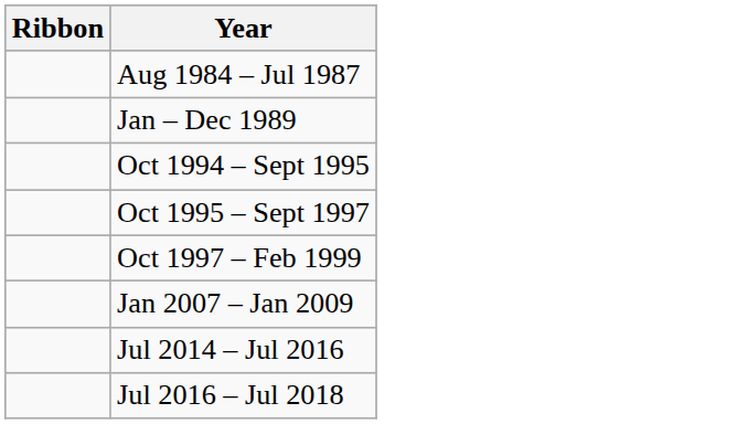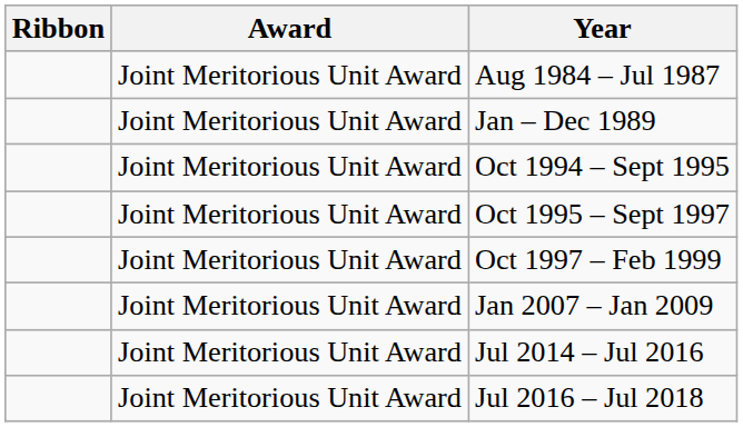 <table class="wikitable">
 <tr>
 <th>Ribbon</th>
+<th>Award</th>
 <th>Year</th>
 </tr>
 <tr>
 <td></td>
+<td>Joint Meritorious Unit Award</td>
 <td>Aug 1984 – Jul 1987</td>
 </tr>
 <tr>
 <td></td>
+<td>Joint Meritorious Unit Award</td>
 <td>Jan – Dec 1989</td>
 </tr>
 <tr>
 <td></td>
+<td>Joint Meritorious Unit Award</td>
 <td>Oct 1994 – Sept 1995</td>
 </tr>
 <tr>
 <td></td>
+<td>Joint Meritorious Unit Award</td>
 <td>Oct 1995 – Sept 1997</td>
 </tr>
 <tr>
 <td></td>
+<td>Joint Meritorious Unit Award</td>
 <td>Oct 1997 – Feb 1999</td>
 </tr>
 <tr>
 <td></td>
+<td>Joint Meritorious Unit Award</td>
 <td>Jan 2007 – Jan 2009</td>
 </tr>
 <tr>
 <td></td>
+<td>Joint Meritorious Unit Award</td>
 <td>Jul 2014 – Jul 2016</td>
 </tr>
 <tr>
 <td></td>
+<td>Joint Meritorious Unit Award</td>
 <td>Jul 2016 – Jul 2018</td>
 </tr>
 </table>
